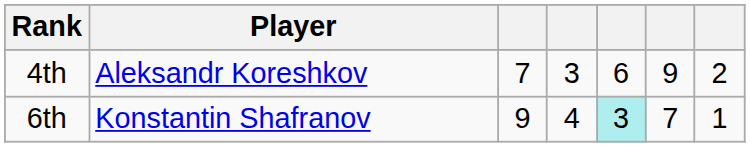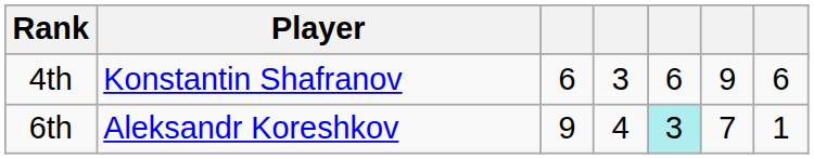 <table class="wikitable">
 <tr>
 <th width="20">Rank</th>
 <th width="220">Player</th>
 <th width="20"></th>
 <th width="20"></th>
 <th width="20"></th>
 <th width="20"></th>
 <th width="20"></th>
 </tr>
 <tr align=center>
 <td>4th</td>
-<td align=left><a href='#'>Aleksandr Koreshkov</a></td>
-<td>7</td>
+<td align=left><a href='#'>Konstantin Shafranov</a></td>
+<td>6</td>
 <td>3</td>
 <td>6</td>
 <td>9</td>
-<td>2</td>
+<td>6</td>
 </tr>
 <tr align=center>
 <td>6th</td>
-<td align=left><a href='#'>Konstantin Shafranov</a></td>
+<td align=left><a href='#'>Aleksandr Koreshkov</a></td>
 <td>9</td>
 <td>4</td>
 <td style="background: paleturquoise;">3</td>
 <td>7</td>
 <td>1</td>
 </tr>
 </table>
